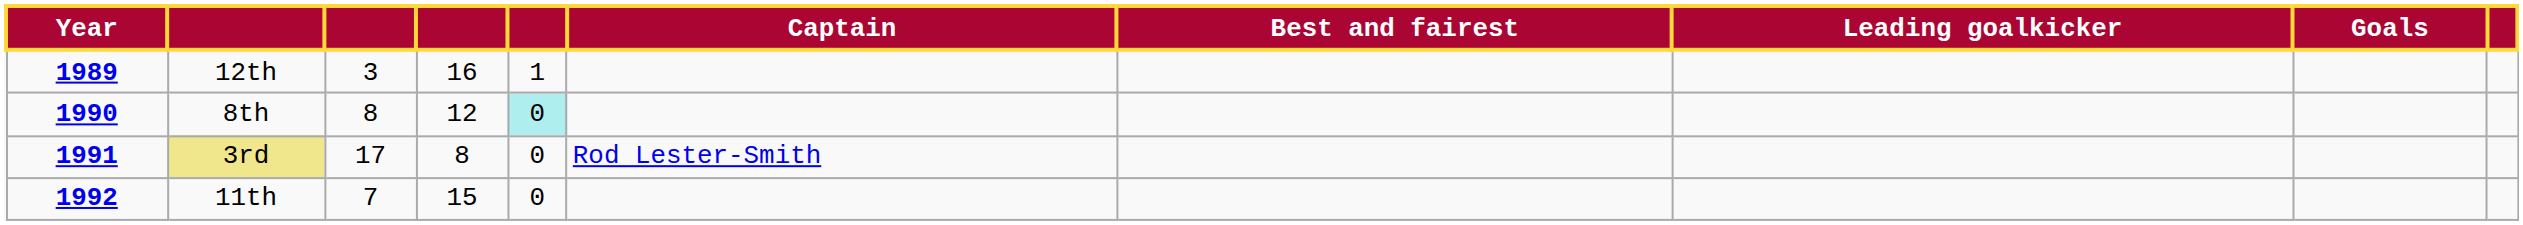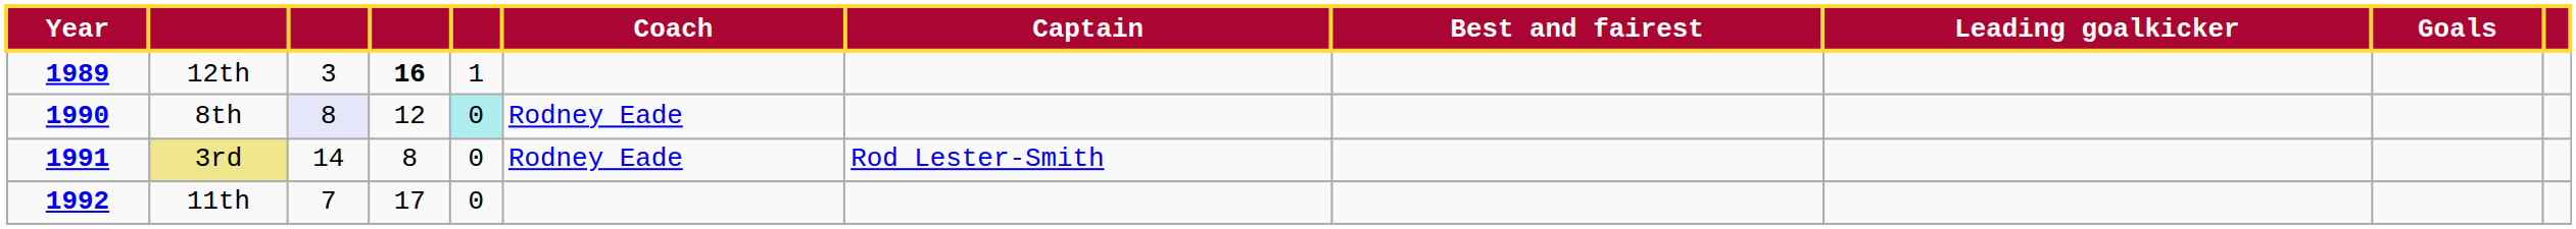 <table class="wikitable"; style="width:100%;">
 <tr>
 <th style="background:#AB0534; color:#FFFFFF; border:solid #FFD938 2px">Year</th>
 <th style="background:#AB0534; color:#FFFFFF; border:solid #FFD938 2px"></th>
 <th style="background:#AB0534; color:#FFFFFF; border:solid #FFD938 2px"></th>
 <th style="background:#AB0534; color:#FFFFFF; border:solid #FFD938 2px"></th>
 <th style="background:#AB0534; color:#FFFFFF; border:solid #FFD938 2px"></th>
+<th style="background:#AB0534; color:#FFFFFF; border:solid #FFD938 2px">Coach</th>
 <th style="background:#AB0534; color:#FFFFFF; border:solid #FFD938 2px">Captain</th>
 <th style="background:#AB0534; color:#FFFFFF; border:solid #FFD938 2px">Best and fairest</th>
 <th style="background:#AB0534; color:#FFFFFF; border:solid #FFD938 2px">Leading goalkicker</th>
 <th style="background:#AB0534; color:#FFFFFF; border:solid #FFD938 2px">Goals</th>
 <th style="background:#AB0534; color:#FFFFFF; border:solid #FFD938 2px"></th>
 </tr>
 <tr>
 <td align=center><strong><a href='#'>1989</a></strong></td>
 <td align=center>12th</td>
 <td align=center>3</td>
-<td align=center>16</td>
+<td align=center><strong>16</strong></td>
 <td align=center>1</td>
+<td></td>
 <td></td>
 <td></td>
 <td></td>
 <td align=center></td>
 <td align=center></td>
 </tr>
 <tr>
 <td align=center><strong><a href='#'>1990</a></strong></td>
 <td align=center>8th</td>
-<td align=center>8</td>
+<td align=center style="background: lavender;">8</td>
 <td align=center>12</td>
 <td align=center style="background: paleturquoise;">0</td>
+<td><a href='#'>Rodney Eade</a></td>
 <td></td>
 <td></td>
 <td></td>
 <td align=center></td>
 <td align=center></td>
 </tr>
 <tr>
 <td align=center><strong><a href='#'>1991</a></strong></td>
 <td style=background:#F0E68C; align=center>3rd</td>
-<td align=center>17</td>
+<td align=center>14</td>
 <td align=center>8</td>
 <td align=center>0</td>
+<td><a href='#'>Rodney Eade</a></td>
 <td><a href='#'>Rod Lester-Smith</a></td>
 <td></td>
 <td></td>
 <td align=center></td>
 <td align=center></td>
 </tr>
 <tr>
 <td align=center><strong><a href='#'>1992</a></strong></td>
 <td align=center>11th</td>
 <td align=center>7</td>
-<td align=center>15</td>
+<td align=center>17</td>
 <td align=center>0</td>
+<td></td>
 <td></td>
 <td></td>
 <td></td>
 <td align=center></td>
 <td align=center></td>
 </tr>
 </table>
